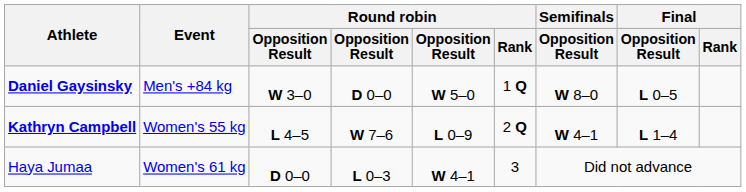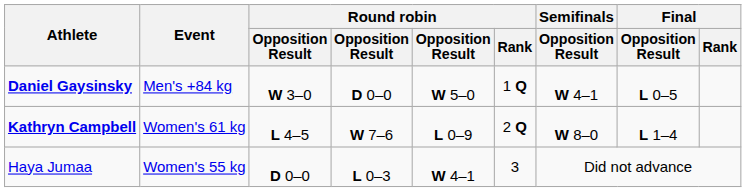 <table class="wikitable" style="font-size:90%">
 <tr>
 <th rowspan=2>Athlete</th>
 <th rowspan=2>Event</th>
 <th colspan=4>Round robin</th>
 <th>Semifinals</th>
 <th colspan=2>Final</th>
 </tr>
 <tr style="font-size:95%">
 <th>Opposition<br>Result</th>
 <th>Opposition<br>Result</th>
 <th>Opposition<br>Result</th>
 <th>Rank</th>
 <th>Opposition<br>Result</th>
 <th>Opposition<br>Result</th>
 <th>Rank</th>
 </tr>
 <tr align=center>
 <td align=left><strong><a href='#'>Daniel Gaysinsky</a></strong></td>
 <td align=left><a href='#'>Men's +84 kg</a></td>
 <td><br><strong>W</strong> 3–0</td>
 <td><br><strong>D</strong> 0–0</td>
 <td><br><strong>W</strong> 5–0</td>
 <td>1 <strong>Q</strong></td>
-<td><br><strong>W</strong> 8–0</td>
+<td><br><strong>W</strong> 4–1</td>
 <td><br><strong>L</strong> 0–5</td>
 <td></td>
 </tr>
 <tr align=center>
 <td align=left><strong><a href='#'>Kathryn Campbell</a></strong></td>
-<td align=left><a href='#'>Women's 55 kg</a></td>
+<td align=left><a href='#'>Women's 61 kg</a></td>
 <td><br><strong>L</strong> 4–5</td>
 <td><br><strong>W</strong> 7–6</td>
 <td><br><strong>L</strong> 0–9</td>
 <td>2 <strong>Q</strong></td>
-<td><br><strong>W</strong> 4–1</td>
+<td><br><strong>W</strong> 8–0</td>
 <td><br><strong>L</strong> 1–4</td>
 <td></td>
 </tr>
 <tr align=center>
 <td align=left><a href='#'>Haya Jumaa</a></td>
-<td align=left><a href='#'>Women's 61 kg</a></td>
+<td align=left><a href='#'>Women's 55 kg</a></td>
 <td><br><strong>D</strong> 0–0</td>
 <td><br><strong>L</strong> 0–3</td>
 <td><br><strong>W</strong> 4–1</td>
 <td>3</td>
 <td colspan=3>Did not advance</td>
 </tr>
 </table>
